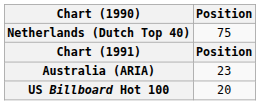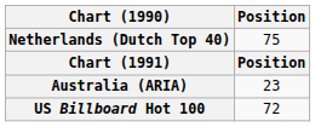 <table class="wikitable plainrowheaders" style="text-align:center">
 <tr>
 <th scope="col">Chart (1990)</th>
 <th scope="col">Position</th>
 </tr>
 <tr>
 <th scope="row">Netherlands (Dutch Top 40)</th>
 <td>75</td>
 </tr>
 <tr>
 <th scope="col">Chart (1991)</th>
 <th scope="col">Position</th>
 </tr>
 <tr>
 <th scope="row">Australia (ARIA)</th>
 <td>23</td>
 </tr>
 <tr>
 <th scope="row">US <em>Billboard</em> Hot 100</th>
-<td>20</td>
+<td>72</td>
 </tr>
 </table>
